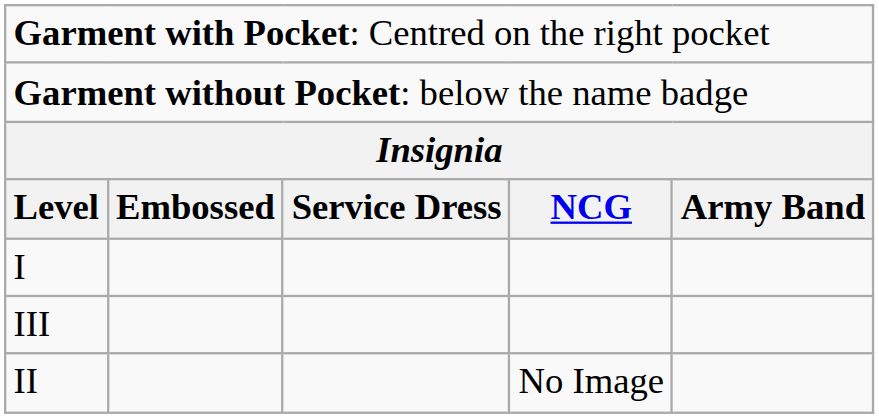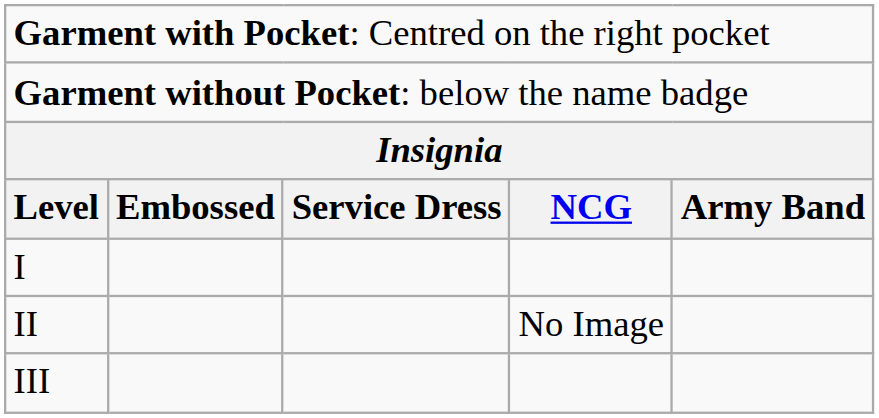 <table class=wikitable style="text-align: left;">
 <tr>
 <td colspan="5"><strong>Garment with Pocket</strong>: Centred on the right pocket</td>
 </tr>
 <tr>
 <td colspan="5"><strong>Garment without Pocket</strong>:  below the name badge</td>
 </tr>
 <tr>
 <th colspan="5"><em>Insignia<strong></th>
 </tr>
 <tr>
 <th>Level</th>
 <th>Embossed</th>
 <th>Service Dress</th>
 <th><a href='#'>NCG</a></th>
 <th>Army Band</th>
 </tr>
 <tr>
 <td>I</td>
 <td></td>
 <td></td>
 <td></td>
 <td></td>
 </tr>
 <tr>
+<td>II</td>
+<td></td>
+<td></td>
+<td>No Image</td>
+<td></td>
+</tr>
+<tr>
 <td>III</td>
 <td></td>
 <td></td>
 <td></td>
 <td></td>
 </tr>
-<tr>
-<td>II</td>
-<td></td>
-<td></td>
-<td>No Image</td>
-<td></td>
-</tr>
 </table>
